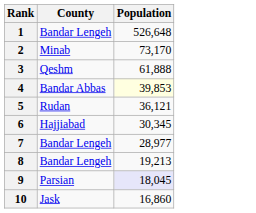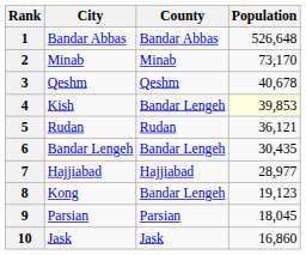 <table class="wikitable sortable">
 <tr>
 <th>Rank</th>
+<th>City</th>
 <th>County</th>
 <th>Population</th>
 </tr>
 <tr>
 <th>1</th>
-<td><a href='#'>Bandar Lengeh</a></td>
+<td><a href='#'>Bandar Abbas</a></td>
+<td><a href='#'>Bandar Abbas</a></td>
 <td style="text-align: right;">526,648</td>
 </tr>
 <tr>
 <th>2</th>
+<td><a href='#'>Minab</a></td>
 <td><a href='#'>Minab</a></td>
 <td style="text-align: right;">73,170</td>
 </tr>
 <tr>
 <th>3</th>
 <td><a href='#'>Qeshm</a></td>
-<td style="text-align: right;">61,888</td>
+<td><a href='#'>Qeshm</a></td>
+<td style="text-align: right;">40,678</td>
 </tr>
 <tr>
 <th>4</th>
-<td><a href='#'>Bandar Abbas</a></td>
+<td><a href='#'>Kish</a></td>
+<td><a href='#'>Bandar Lengeh</a></td>
 <td style="background: lightyellow; text-align: right;">39,853</td>
 </tr>
 <tr>
 <th>5</th>
 <td><a href='#'>Rudan</a></td>
+<td><a href='#'>Rudan</a></td>
 <td style="text-align: right;">36,121</td>
 </tr>
 <tr>
 <th>6</th>
-<td><a href='#'>Hajjiabad</a></td>
-<td style="text-align: right;">30,345</td>
+<td><a href='#'>Bandar Lengeh</a></td>
+<td><a href='#'>Bandar Lengeh</a></td>
+<td style="text-align: right;">30,435</td>
 </tr>
 <tr>
 <th>7</th>
-<td><a href='#'>Bandar Lengeh</a></td>
+<td><a href='#'>Hajjiabad</a></td>
+<td><a href='#'>Hajjiabad</a></td>
 <td style="text-align: right;">28,977</td>
 </tr>
 <tr>
 <th>8</th>
+<td><a href='#'>Kong</a></td>
 <td><a href='#'>Bandar Lengeh</a></td>
-<td style="text-align: right;">19,213</td>
+<td style="text-align: right;">19,123</td>
 </tr>
 <tr>
 <th>9</th>
 <td><a href='#'>Parsian</a></td>
-<td style="background: lavender; text-align: right;">18,045</td>
+<td><a href='#'>Parsian</a></td>
+<td style="text-align: right;">18,045</td>
 </tr>
 <tr>
 <th>10</th>
 <td><a href='#'>Jask</a></td>
+<td><a href='#'>Jask</a></td>
 <td style="text-align: right;">16,860</td>
 </tr>
 </table>
